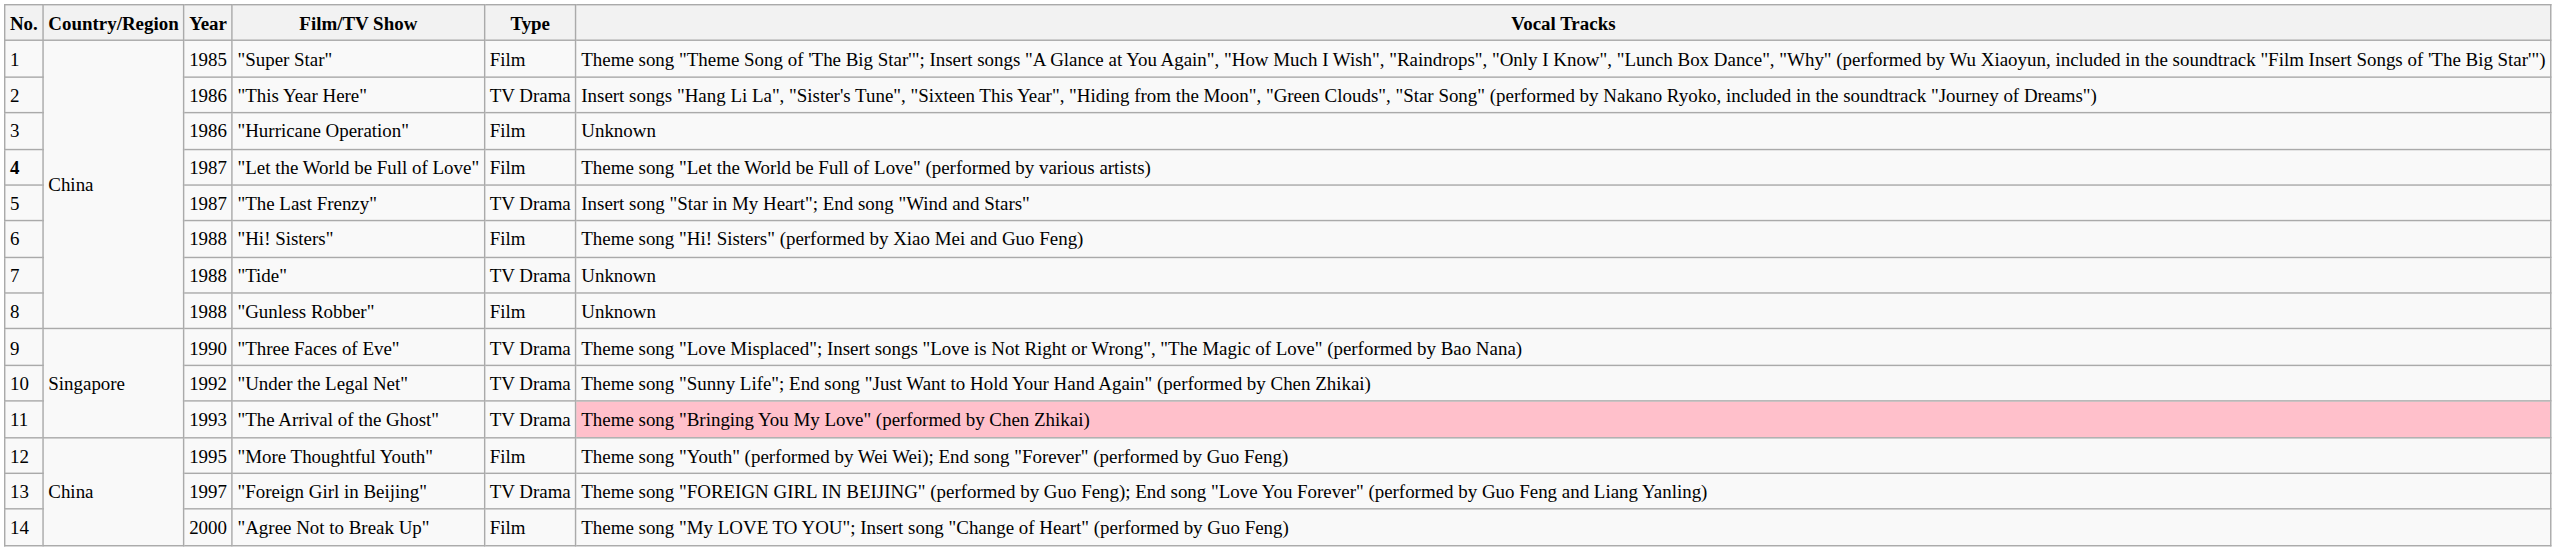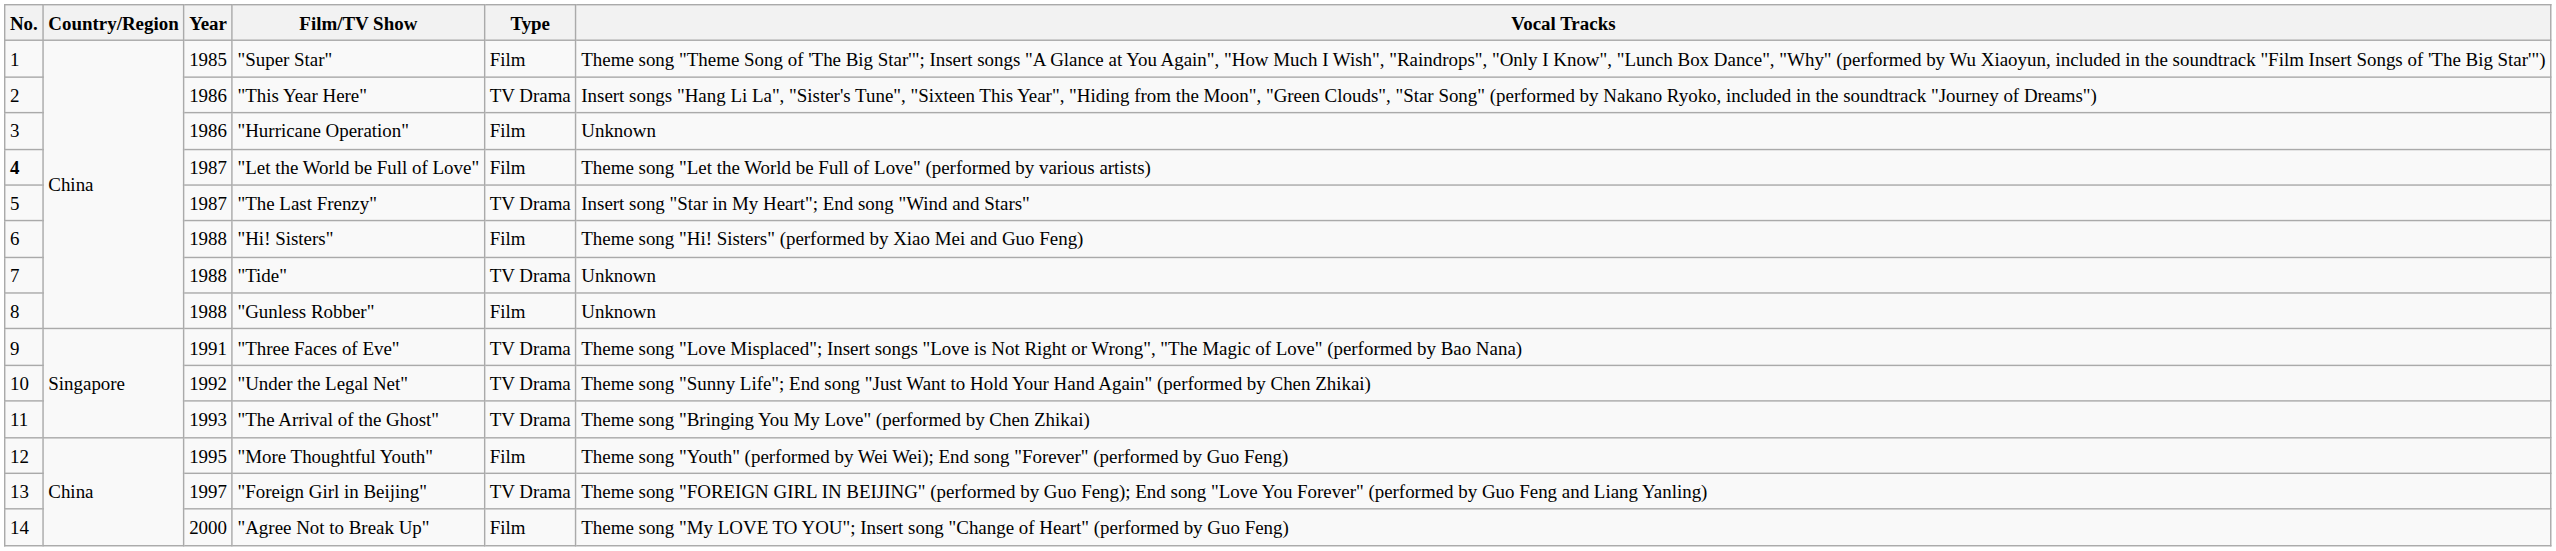 <table class="wikitable sortable">
 <tr>
 <th><small>No.</small></th>
 <th><small>Country/Region</small></th>
 <th><small>Year</small></th>
 <th><small>Film/TV Show</small></th>
 <th><small>Type</small></th>
 <th><small>Vocal Tracks</small></th>
 </tr>
 <tr>
 <td><small>1</small></td>
 <td rowspan="8"><small>China</small></td>
 <td><small>1985</small></td>
 <td><small>"Super Star"</small></td>
 <td><small>Film</small></td>
 <td><small>Theme song "Theme Song of 'The Big Star'"; Insert songs "A Glance at You Again", "How Much I Wish", "Raindrops", "Only I Know", "Lunch Box Dance", "Why" (performed by Wu Xiaoyun, included in the soundtrack "Film Insert Songs of 'The Big Star'")</small></td>
 </tr>
 <tr>
 <td><small>2</small></td>
 <td><small>1986</small></td>
 <td><small>"This Year Here"</small></td>
 <td><small>TV Drama</small></td>
 <td><small>Insert songs "Hang Li La", "Sister's Tune", "Sixteen This Year", "Hiding from the Moon", "Green Clouds", "Star Song" (performed by Nakano Ryoko, included in the soundtrack "Journey of Dreams")</small></td>
 </tr>
 <tr>
 <td><small>3</small></td>
 <td><small>1986</small></td>
 <td><small>"Hurricane Operation"</small></td>
 <td><small>Film</small></td>
 <td><small>Unknown</small></td>
 </tr>
 <tr>
 <td><strong><small>4</small></strong></td>
 <td><small>1987</small></td>
 <td><small>"Let the World be Full of Love"</small></td>
 <td><small>Film</small></td>
 <td><small>Theme song "Let the World be Full of Love" (performed by various artists)</small></td>
 </tr>
 <tr>
 <td><small>5</small></td>
 <td><small>1987</small></td>
 <td><small>"The Last Frenzy"</small></td>
 <td><small>TV Drama</small></td>
 <td><small>Insert song "Star in My Heart"; End song "Wind and Stars"</small></td>
 </tr>
 <tr>
 <td><small>6</small></td>
 <td><small>1988</small></td>
 <td><small>"Hi! Sisters"</small></td>
 <td><small>Film</small></td>
 <td><small>Theme song "Hi! Sisters" (performed by Xiao Mei and Guo Feng)</small></td>
 </tr>
 <tr>
 <td><small>7</small></td>
 <td><small>1988</small></td>
 <td><small>"Tide"</small></td>
 <td><small>TV Drama</small></td>
 <td><small>Unknown</small></td>
 </tr>
 <tr>
 <td><small>8</small></td>
 <td><small>1988</small></td>
 <td><small>"Gunless Robber"</small></td>
 <td><small>Film</small></td>
 <td><small>Unknown</small></td>
 </tr>
 <tr>
 <td><small>9</small></td>
 <td rowspan="3"><small>Singapore</small></td>
-<td><small>1990</small></td>
+<td><small>1991</small></td>
 <td><small>"Three Faces of Eve"</small></td>
 <td><small>TV Drama</small></td>
 <td><small>Theme song "Love Misplaced"; Insert songs "Love is Not Right or Wrong", "The Magic of Love" (performed by Bao Nana)</small></td>
 </tr>
 <tr>
 <td><small>10</small></td>
 <td><small>1992</small></td>
 <td><small>"Under the Legal Net"</small></td>
 <td><small>TV Drama</small></td>
 <td><small>Theme song "Sunny Life"; End song "Just Want to Hold Your Hand Again" (performed by Chen Zhikai)</small></td>
 </tr>
 <tr>
 <td><small>11</small></td>
 <td><small>1993</small></td>
 <td><small>"The Arrival of the Ghost"</small></td>
 <td><small>TV Drama</small></td>
-<td style="background: pink;"><small>Theme song "Bringing You My Love" (performed by Chen Zhikai)</small></td>
+<td><small>Theme song "Bringing You My Love" (performed by Chen Zhikai)</small></td>
 </tr>
 <tr>
 <td><small>12</small></td>
 <td rowspan="3"><small>China</small></td>
 <td><small>1995</small></td>
 <td><small>"More Thoughtful Youth"</small></td>
 <td><small>Film</small></td>
 <td><small>Theme song "Youth" (performed by Wei Wei); End song "Forever" (performed by Guo Feng)</small></td>
 </tr>
 <tr>
 <td><small>13</small></td>
 <td><small>1997</small></td>
 <td><small>"Foreign Girl in Beijing"</small></td>
 <td><small>TV Drama</small></td>
 <td><small>Theme song "FOREIGN GIRL IN BEIJING" (performed by Guo Feng); End song "Love You Forever" (performed by Guo Feng and Liang Yanling)</small></td>
 </tr>
 <tr>
 <td><small>14</small></td>
 <td><small>2000</small></td>
 <td><small>"Agree Not to Break Up"</small></td>
 <td><small>Film</small></td>
 <td><small>Theme song "My LOVE TO YOU"; Insert song "Change of Heart" (performed by Guo Feng)</small></td>
 </tr>
 </table>
